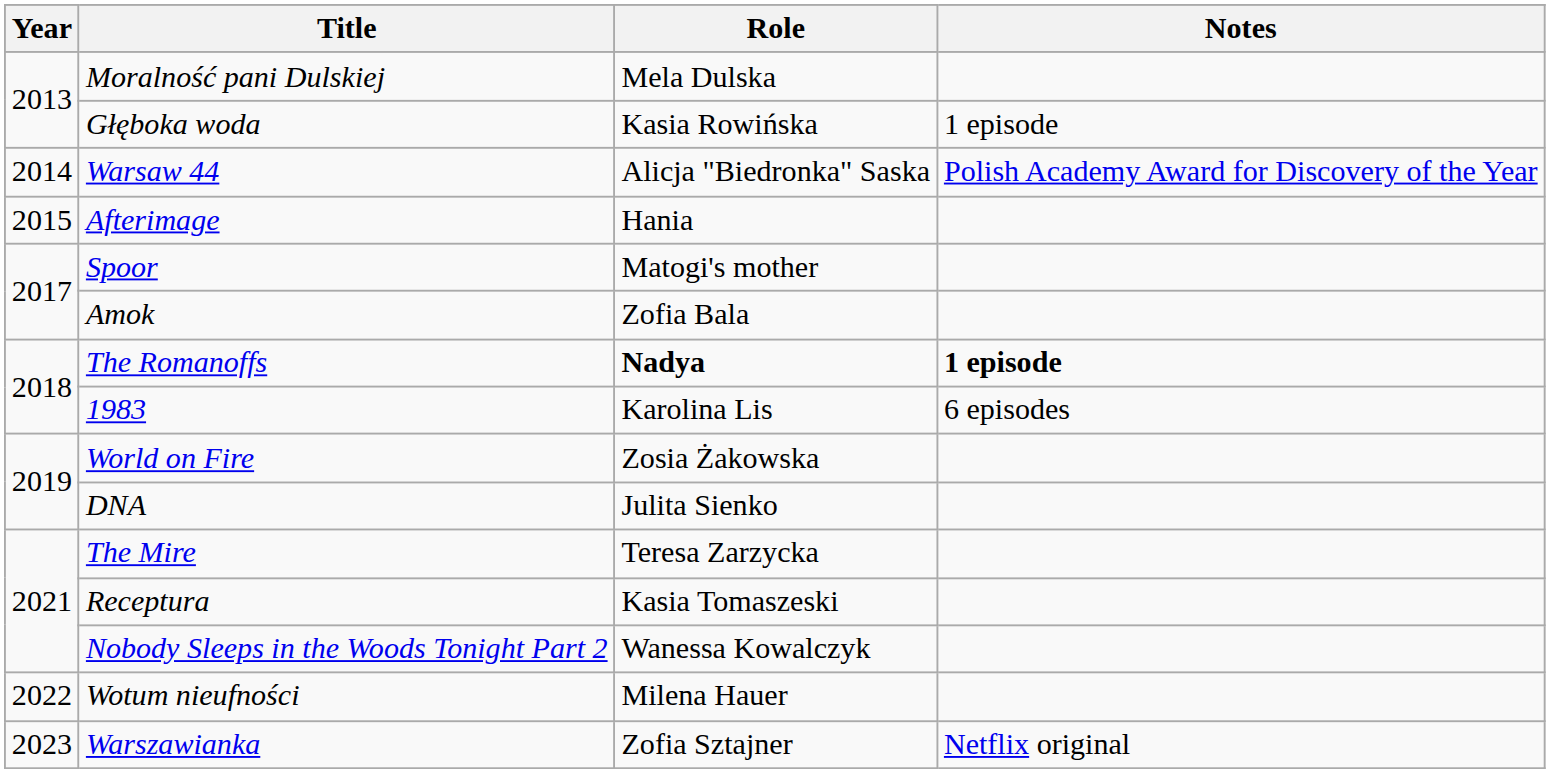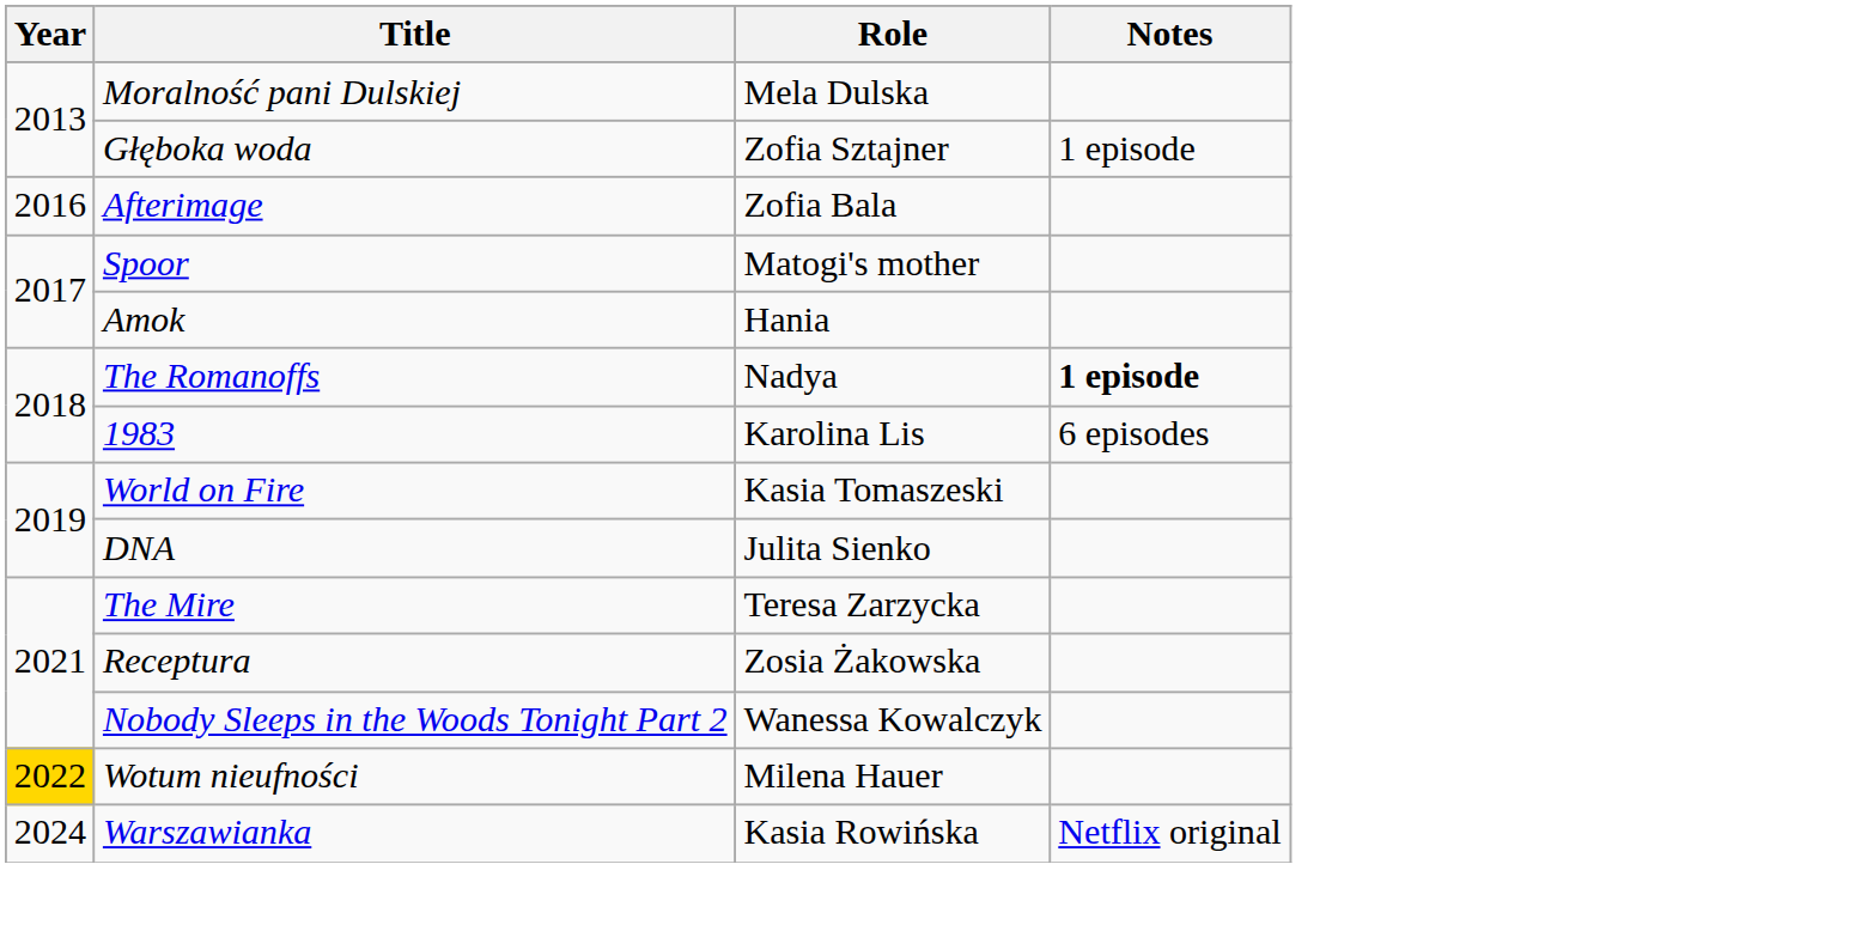 <table class="wikitable plainrowheaders sortable">
 <tr>
 <th scope="col">Year</th>
 <th scope="col">Title</th>
 <th scope="col">Role</th>
 <th scope="col" class="unsortable">Notes</th>
 </tr>
 <tr>
 <td rowspan="2">2013</td>
 <td><em>Moralność pani Dulskiej</em></td>
 <td>Mela Dulska</td>
 <td></td>
 </tr>
 <tr>
 <td><em>Głęboka woda</em></td>
-<td>Kasia Rowińska</td>
+<td>Zofia Sztajner</td>
 <td>1 episode</td>
 </tr>
 <tr>
-<td>2014</td>
-<td><em><a href='#'>Warsaw 44</a></em></td>
-<td>Alicja "Biedronka" Saska</td>
-<td><a href='#'>Polish Academy Award for Discovery of the Year</a></td>
-</tr>
-<tr>
-<td>2015</td>
+<td>2016</td>
 <td><em><a href='#'>Afterimage</a></em></td>
-<td>Hania</td>
+<td>Zofia Bala</td>
 <td></td>
 </tr>
 <tr>
 <td rowspan=2>2017</td>
 <td><em><a href='#'>Spoor</a></em></td>
 <td>Matogi's mother</td>
 <td></td>
 </tr>
 <tr>
 <td><em>Amok</em></td>
-<td>Zofia Bala</td>
+<td>Hania</td>
 <td></td>
 </tr>
 <tr>
 <td rowspan="2">2018</td>
 <td><em><a href='#'>The Romanoffs</a></em></td>
-<td><strong>Nadya</strong></td>
+<td>Nadya</td>
 <td><strong>1 episode</strong></td>
 </tr>
 <tr>
 <td><em><a href='#'>1983</a></em></td>
 <td>Karolina Lis</td>
 <td>6 episodes</td>
 </tr>
 <tr>
 <td rowspan="2">2019</td>
 <td><em><a href='#'>World on Fire</a></em></td>
-<td>Zosia Żakowska</td>
+<td>Kasia Tomaszeski</td>
 <td></td>
 </tr>
 <tr>
 <td><em>DNA</em></td>
 <td>Julita Sienko</td>
 <td></td>
 </tr>
 <tr>
 <td rowspan="3">2021</td>
 <td><em><a href='#'>The Mire</a></em></td>
 <td>Teresa Zarzycka</td>
 <td></td>
 </tr>
 <tr>
 <td><em>Receptura</em></td>
-<td>Kasia Tomaszeski</td>
+<td>Zosia Żakowska</td>
 <td></td>
 </tr>
 <tr>
 <td><em><a href='#'>Nobody Sleeps in the Woods Tonight Part 2</a></em></td>
 <td>Wanessa Kowalczyk</td>
 <td></td>
 </tr>
 <tr>
-<td>2022</td>
+<td style="background: gold;">2022</td>
 <td><em>Wotum nieufności</em></td>
 <td>Milena Hauer</td>
 <td></td>
 </tr>
 <tr>
-<td>2023</td>
+<td>2024</td>
 <td><em><a href='#'>Warszawianka</a></em></td>
-<td>Zofia Sztajner</td>
+<td>Kasia Rowińska</td>
 <td><a href='#'>Netflix</a> original</td>
 </tr>
 </table>
